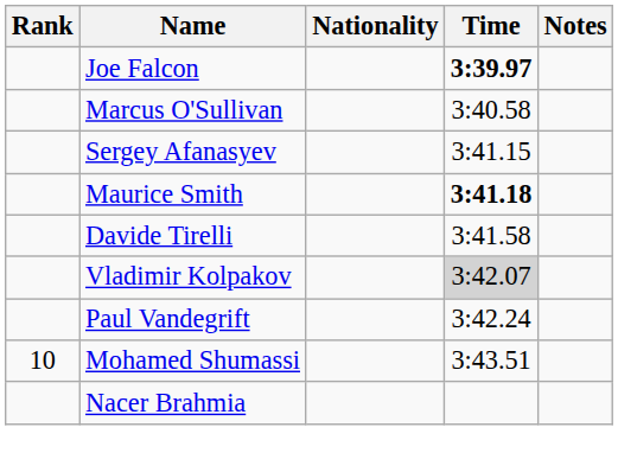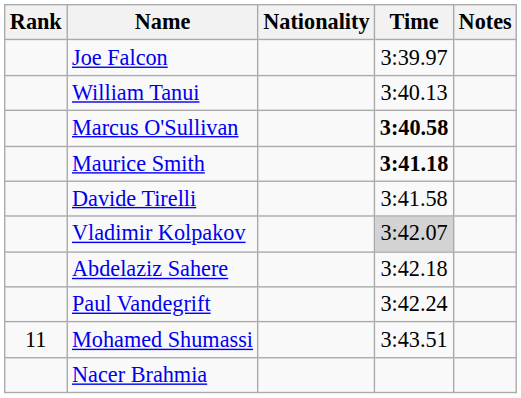 <table class="wikitable sortable" style="text-align:center">
 <tr>
 <th>Rank</th>
 <th>Name</th>
 <th>Nationality</th>
 <th>Time</th>
 <th>Notes</th>
 </tr>
 <tr>
 <td></td>
 <td align=left><a href='#'>Joe Falcon</a></td>
 <td align=left></td>
-<td><strong>3:39.97</strong></td>
+<td>3:39.97</td>
+<td></td>
+</tr>
+<tr>
+<td></td>
+<td align=left><a href='#'>William Tanui</a></td>
+<td align=left></td>
+<td>3:40.13</td>
 <td></td>
 </tr>
 <tr>
 <td></td>
 <td align=left><a href='#'>Marcus O'Sullivan</a></td>
 <td align=left></td>
-<td>3:40.58</td>
-<td></td>
-</tr>
-<tr>
-<td></td>
-<td align=left><a href='#'>Sergey Afanasyev</a></td>
-<td align=left></td>
-<td>3:41.15</td>
+<td><strong>3:40.58</strong></td>
 <td></td>
 </tr>
 <tr>
 <td></td>
 <td align=left><a href='#'>Maurice Smith</a></td>
 <td align=left></td>
 <td><strong>3:41.18</strong></td>
 <td></td>
 </tr>
 <tr>
 <td></td>
 <td align=left><a href='#'>Davide Tirelli</a></td>
 <td align=left></td>
 <td>3:41.58</td>
 <td></td>
 </tr>
 <tr>
 <td></td>
 <td align=left><a href='#'>Vladimir Kolpakov</a></td>
 <td align=left></td>
 <td style="background: lightgrey;">3:42.07</td>
 <td></td>
 </tr>
 <tr>
 <td></td>
+<td align=left><a href='#'>Abdelaziz Sahere</a></td>
+<td align=left></td>
+<td>3:42.18</td>
+<td></td>
+</tr>
+<tr>
+<td></td>
 <td align=left><a href='#'>Paul Vandegrift</a></td>
 <td align=left></td>
 <td>3:42.24</td>
 <td></td>
 </tr>
 <tr>
-<td>10</td>
+<td>11</td>
 <td align=left><a href='#'>Mohamed Shumassi</a></td>
 <td align=left></td>
 <td>3:43.51</td>
 <td></td>
 </tr>
 <tr>
 <td></td>
 <td align=left><a href='#'>Nacer Brahmia</a></td>
 <td align=left></td>
 <td></td>
 <td></td>
 </tr>
 </table>
